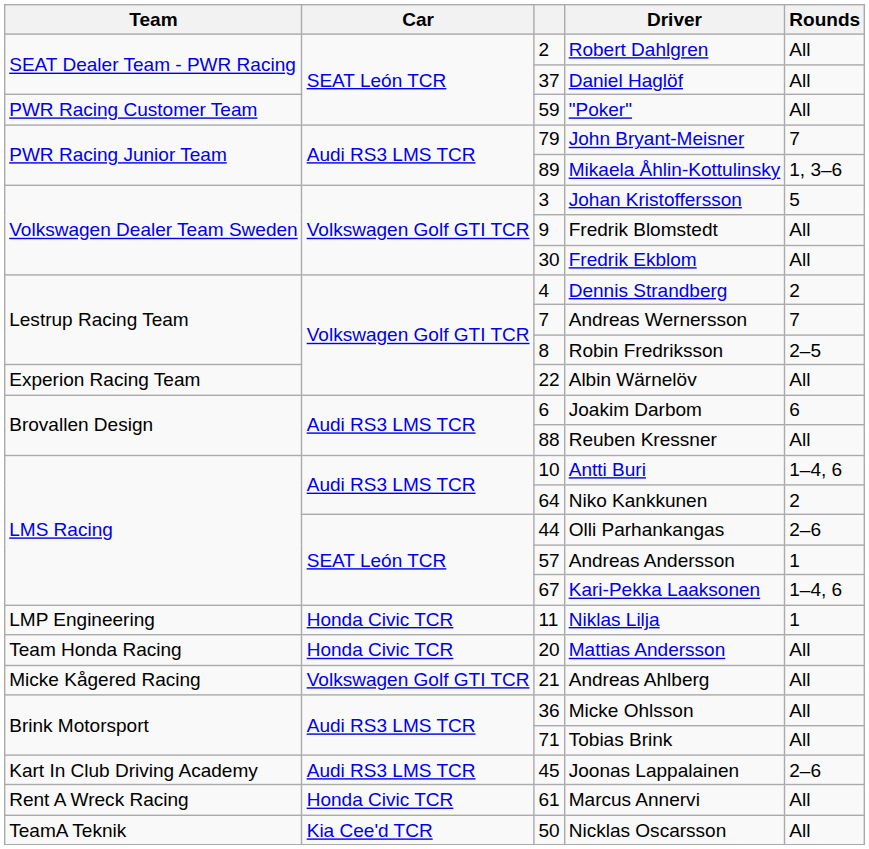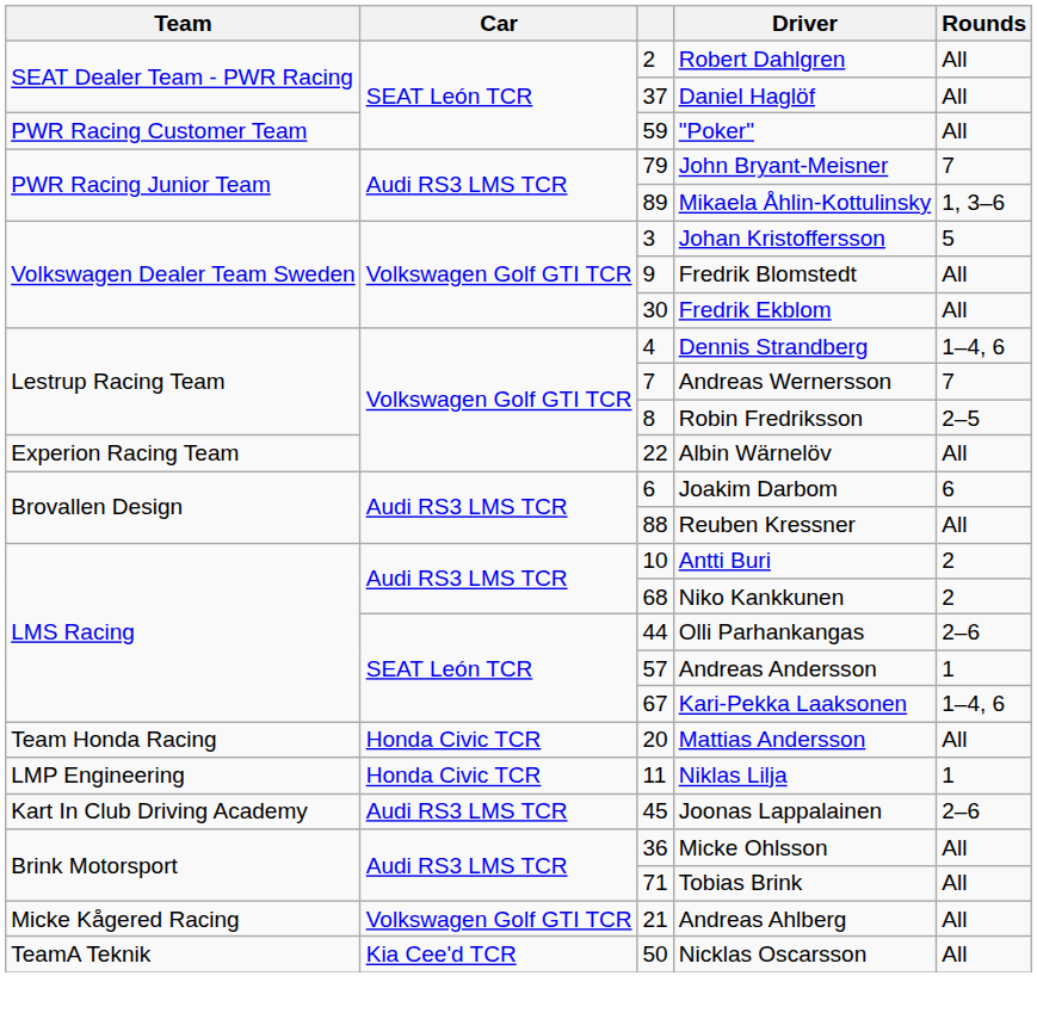 <table class="wikitable" style="font-size: 85%;">
 <tr>
 <th>Team</th>
 <th>Car</th>
 <th></th>
 <th>Driver</th>
 <th>Rounds</th>
 </tr>
 <tr>
 <td rowspan=2> <a href='#'>SEAT Dealer Team - PWR Racing</a></td>
 <td rowspan=3><a href='#'>SEAT León TCR</a></td>
 <td>2</td>
 <td> <a href='#'>Robert Dahlgren</a></td>
 <td>All</td>
 </tr>
 <tr>
 <td>37</td>
 <td> <a href='#'>Daniel Haglöf</a></td>
 <td>All</td>
 </tr>
 <tr>
 <td> <a href='#'>PWR Racing Customer Team</a></td>
 <td>59</td>
 <td> <a href='#'>"Poker"</a></td>
 <td>All</td>
 </tr>
 <tr>
 <td rowspan=2> <a href='#'>PWR Racing Junior Team</a></td>
 <td rowspan=2><a href='#'>Audi RS3 LMS TCR</a></td>
 <td>79</td>
 <td> <a href='#'>John Bryant-Meisner</a></td>
 <td>7</td>
 </tr>
 <tr>
 <td>89</td>
 <td> <a href='#'>Mikaela Åhlin-Kottulinsky</a></td>
 <td>1, 3–6</td>
 </tr>
 <tr>
 <td rowspan=3> <a href='#'>Volkswagen Dealer Team Sweden</a></td>
 <td rowspan=3><a href='#'>Volkswagen Golf GTI TCR</a></td>
 <td>3</td>
 <td> <a href='#'>Johan Kristoffersson</a></td>
 <td>5</td>
 </tr>
 <tr>
 <td>9</td>
 <td> Fredrik Blomstedt</td>
 <td>All</td>
 </tr>
 <tr>
 <td>30</td>
 <td> <a href='#'>Fredrik Ekblom</a></td>
 <td>All</td>
 </tr>
 <tr>
 <td rowspan=3> Lestrup Racing Team</td>
 <td rowspan=4><a href='#'>Volkswagen Golf GTI TCR</a></td>
 <td>4</td>
 <td> <a href='#'>Dennis Strandberg</a></td>
-<td>2</td>
+<td>1–4, 6</td>
 </tr>
 <tr>
 <td>7</td>
 <td> Andreas Wernersson</td>
 <td>7</td>
 </tr>
 <tr>
 <td>8</td>
 <td> Robin Fredriksson</td>
 <td>2–5</td>
 </tr>
 <tr>
 <td> Experion Racing Team</td>
 <td>22</td>
 <td> Albin Wärnelöv</td>
 <td>All</td>
 </tr>
 <tr>
 <td rowspan=2> Brovallen Design</td>
 <td rowspan=2><a href='#'>Audi RS3 LMS TCR</a></td>
 <td>6</td>
 <td> Joakim Darbom</td>
 <td>6</td>
 </tr>
 <tr>
 <td>88</td>
 <td> Reuben Kressner</td>
 <td>All</td>
 </tr>
 <tr>
 <td rowspan=5> <a href='#'>LMS Racing</a></td>
 <td rowspan=2><a href='#'>Audi RS3 LMS TCR</a></td>
 <td>10</td>
 <td> <a href='#'>Antti Buri</a></td>
-<td>1–4, 6</td>
+<td>2</td>
 </tr>
 <tr>
-<td>64</td>
+<td>68</td>
 <td> Niko Kankkunen</td>
 <td>2</td>
 </tr>
 <tr>
 <td rowspan=3><a href='#'>SEAT León TCR</a></td>
 <td>44</td>
 <td> Olli Parhankangas</td>
 <td>2–6</td>
 </tr>
 <tr>
 <td>57</td>
 <td> Andreas Andersson</td>
 <td>1</td>
 </tr>
 <tr>
 <td>67</td>
 <td> <a href='#'>Kari-Pekka Laaksonen</a></td>
 <td>1–4, 6</td>
 </tr>
 <tr>
+<td> Team Honda Racing</td>
+<td><a href='#'>Honda Civic TCR</a></td>
+<td>20</td>
+<td> <a href='#'>Mattias Andersson</a></td>
+<td>All</td>
+</tr>
+<tr>
 <td> LMP Engineering</td>
 <td><a href='#'>Honda Civic TCR</a></td>
 <td>11</td>
 <td> <a href='#'>Niklas Lilja</a></td>
 <td>1</td>
 </tr>
 <tr>
-<td> Team Honda Racing</td>
-<td><a href='#'>Honda Civic TCR</a></td>
-<td>20</td>
-<td> <a href='#'>Mattias Andersson</a></td>
-<td>All</td>
-</tr>
-<tr>
-<td> Micke Kågered Racing</td>
-<td><a href='#'>Volkswagen Golf GTI TCR</a></td>
-<td>21</td>
-<td> Andreas Ahlberg</td>
-<td>All</td>
+<td> Kart In Club Driving Academy</td>
+<td><a href='#'>Audi RS3 LMS TCR</a></td>
+<td>45</td>
+<td> Joonas Lappalainen</td>
+<td>2–6</td>
 </tr>
 <tr>
 <td rowspan=2> Brink Motorsport</td>
 <td rowspan=2><a href='#'>Audi RS3 LMS TCR</a></td>
 <td>36</td>
 <td> Micke Ohlsson</td>
 <td>All</td>
 </tr>
 <tr>
 <td>71</td>
 <td> Tobias Brink</td>
 <td>All</td>
 </tr>
 <tr>
-<td> Kart In Club Driving Academy</td>
-<td><a href='#'>Audi RS3 LMS TCR</a></td>
-<td>45</td>
-<td> Joonas Lappalainen</td>
-<td>2–6</td>
-</tr>
-<tr>
-<td> Rent A Wreck Racing</td>
-<td><a href='#'>Honda Civic TCR</a></td>
-<td>61</td>
-<td> Marcus Annervi</td>
+<td> Micke Kågered Racing</td>
+<td><a href='#'>Volkswagen Golf GTI TCR</a></td>
+<td>21</td>
+<td> Andreas Ahlberg</td>
 <td>All</td>
 </tr>
 <tr>
 <td> TeamA Teknik</td>
 <td><a href='#'>Kia Cee'd TCR</a></td>
 <td>50</td>
 <td> Nicklas Oscarsson</td>
 <td>All</td>
 </tr>
 <tr>
 </tr>
 </table>
